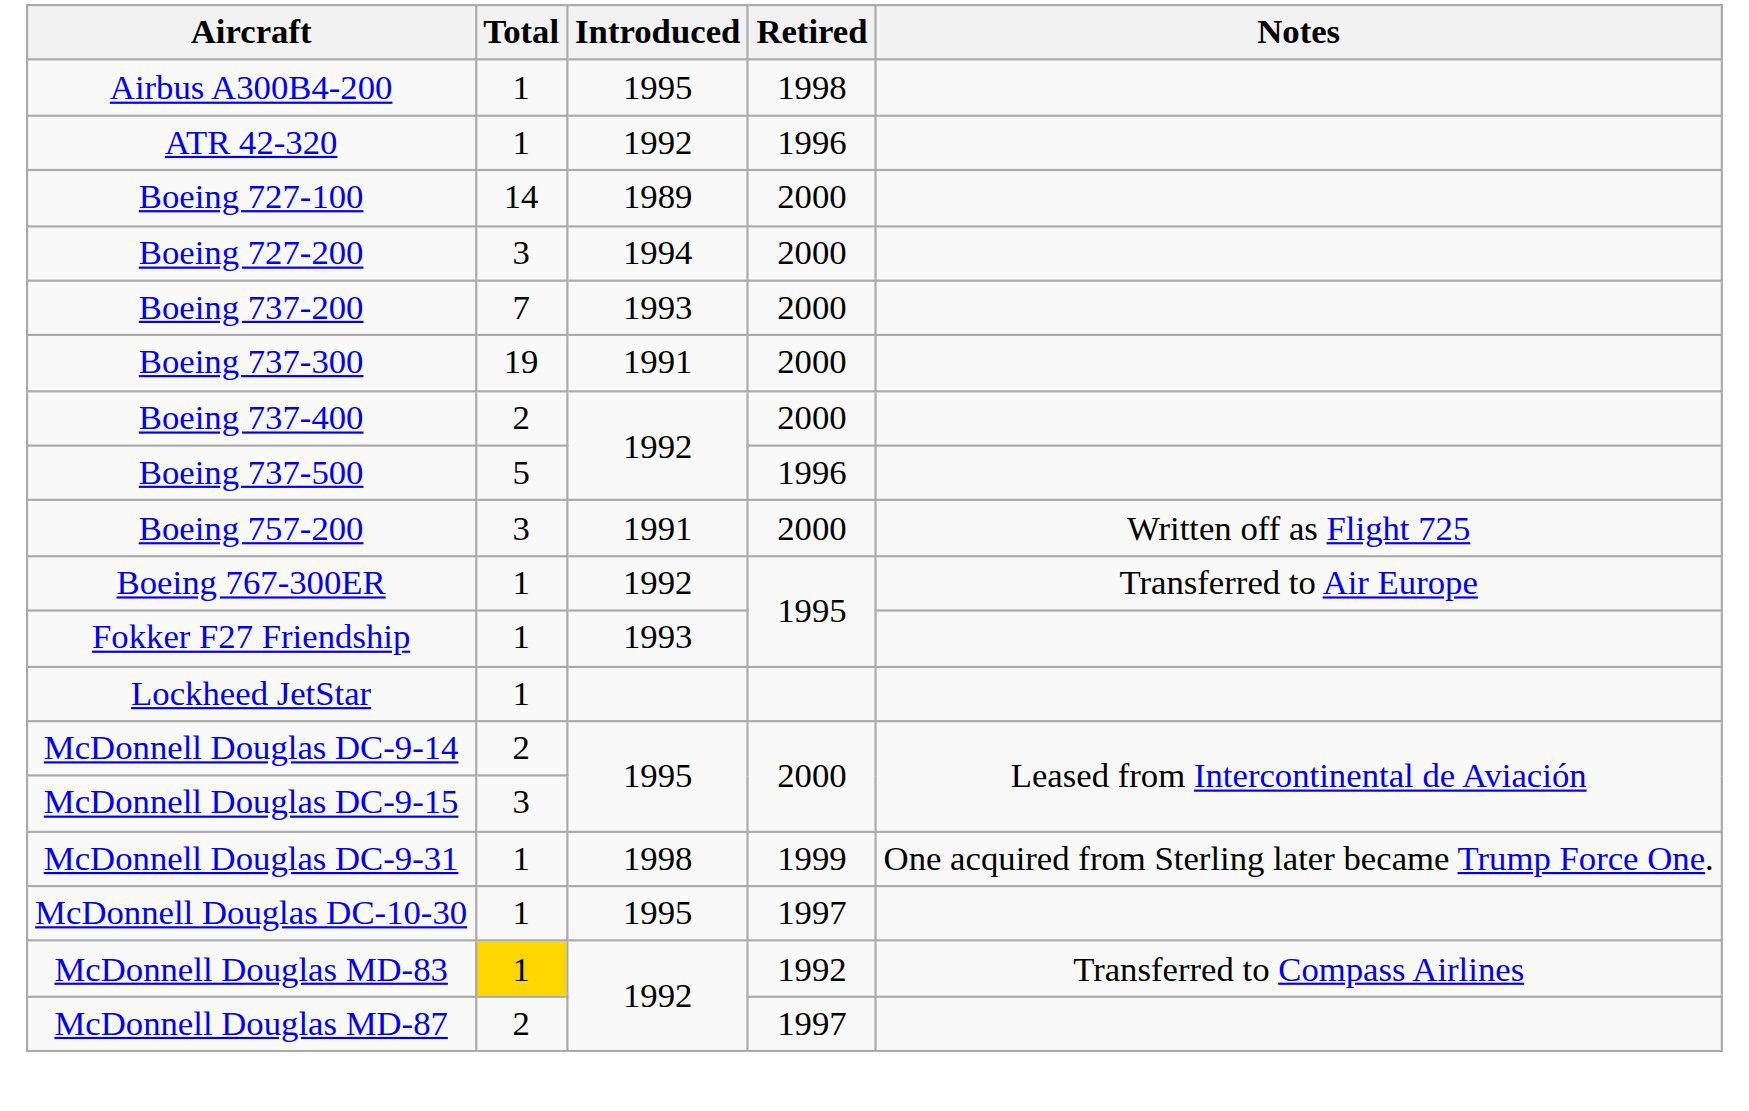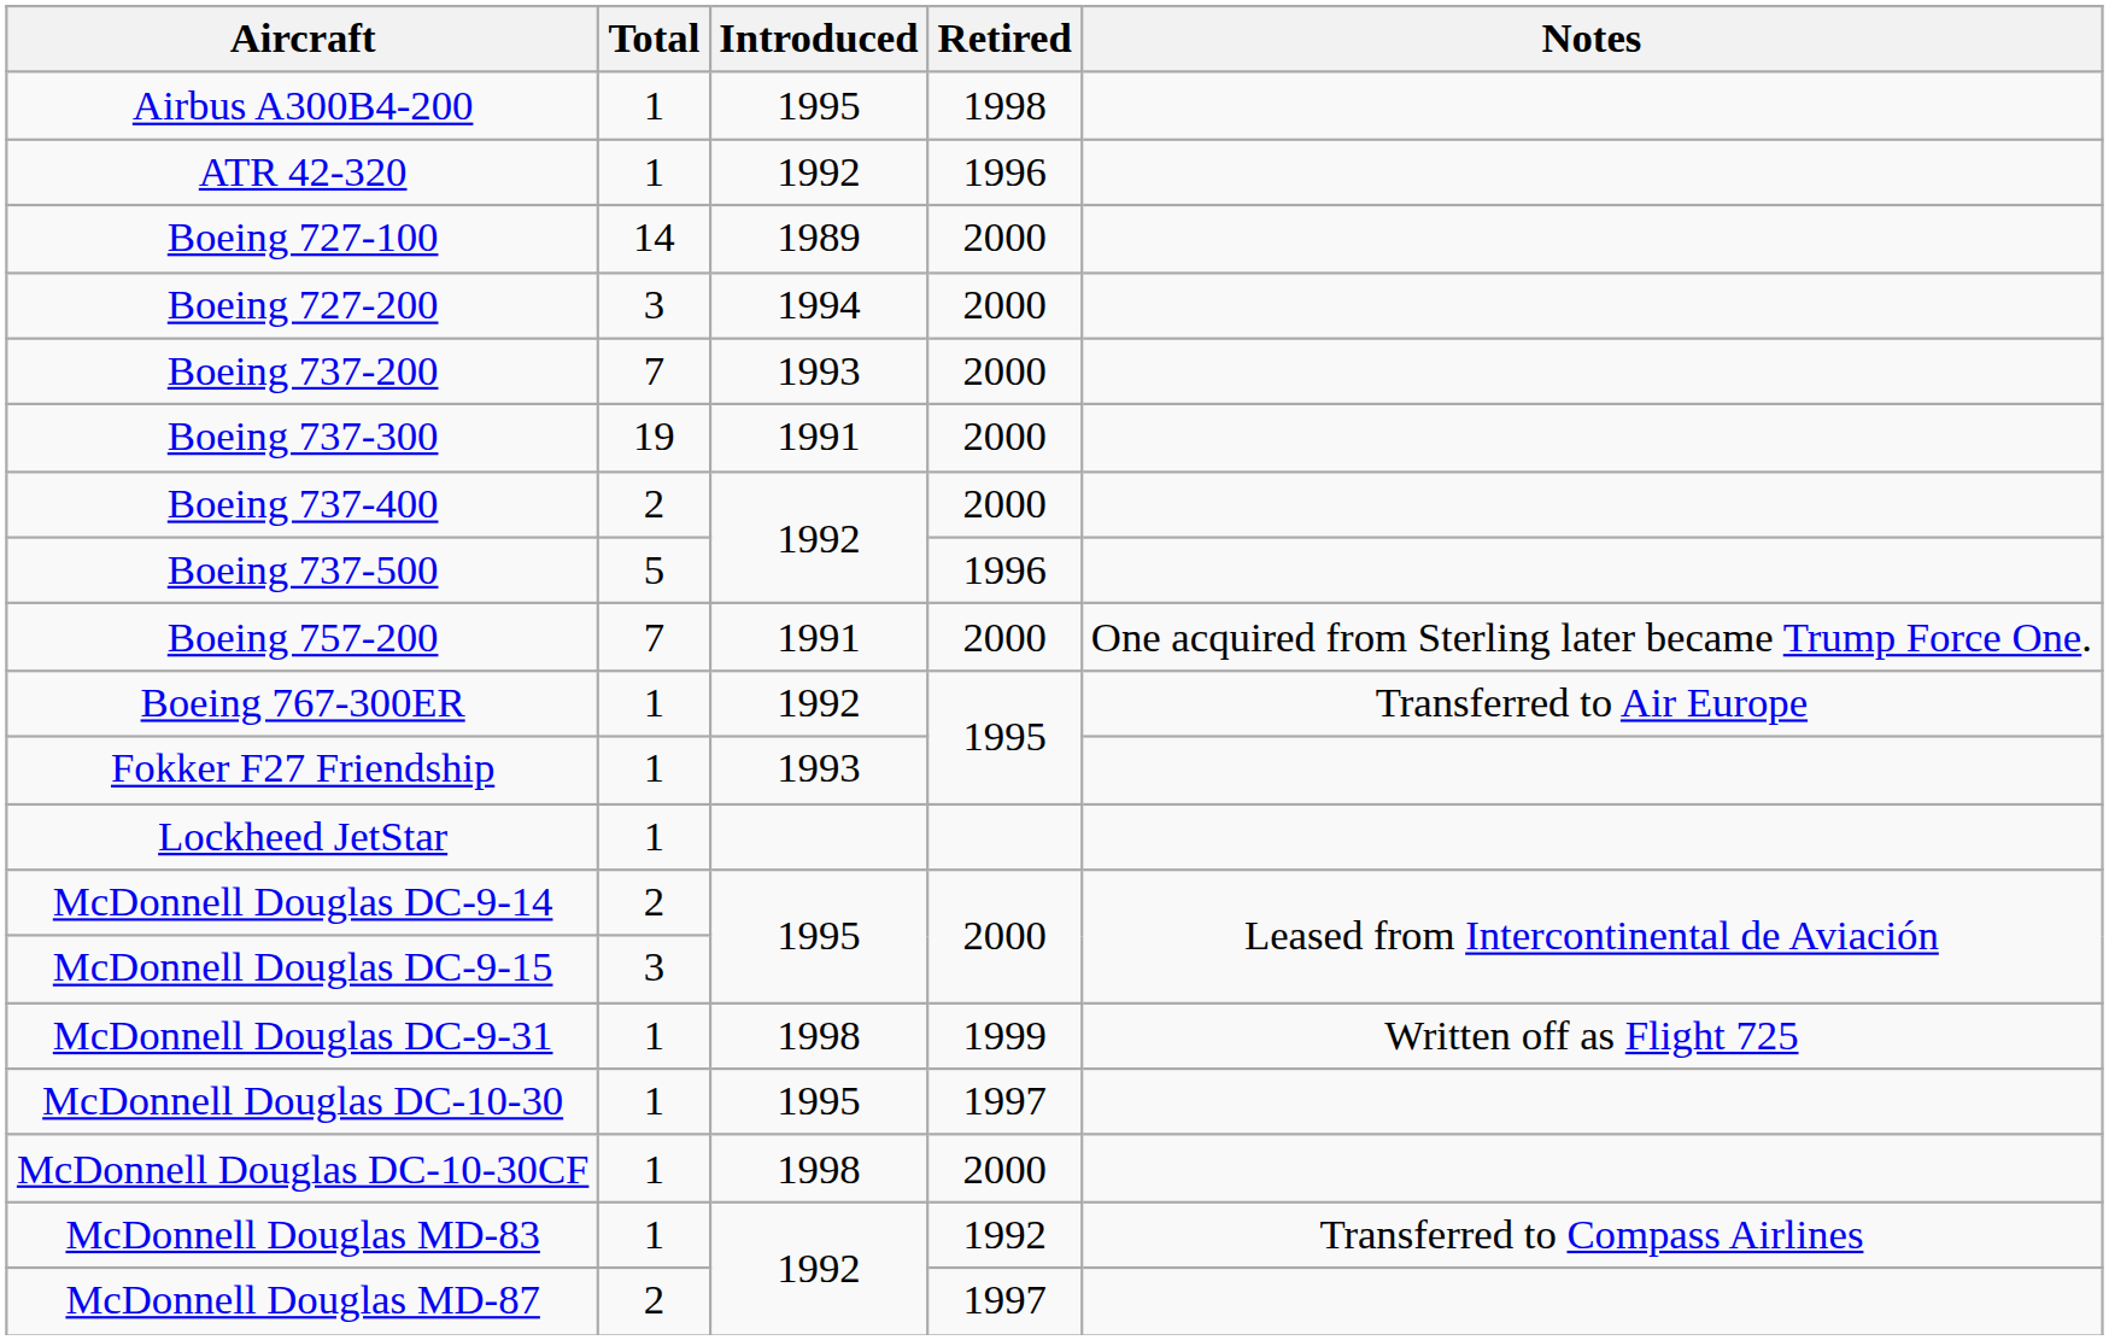 <table class="wikitable" style="margin:0.5em auto; text-align:center">
 <tr>
 <th>Aircraft</th>
 <th>Total</th>
 <th>Introduced</th>
 <th>Retired</th>
 <th>Notes</th>
 </tr>
 <tr>
 <td><a href='#'>Airbus A300B4-200</a></td>
 <td>1</td>
 <td>1995</td>
 <td>1998</td>
 <td></td>
 </tr>
 <tr>
 <td><a href='#'>ATR 42-320</a></td>
 <td>1</td>
 <td>1992</td>
 <td>1996</td>
 <td></td>
 </tr>
 <tr>
 <td><a href='#'>Boeing 727-100</a></td>
 <td>14</td>
 <td>1989</td>
 <td>2000</td>
 <td></td>
 </tr>
 <tr>
 <td><a href='#'>Boeing 727-200</a></td>
 <td>3</td>
 <td>1994</td>
 <td>2000</td>
 <td></td>
 </tr>
 <tr>
 <td><a href='#'>Boeing 737-200</a></td>
 <td>7</td>
 <td>1993</td>
 <td>2000</td>
 <td></td>
 </tr>
 <tr>
 <td><a href='#'>Boeing 737-300</a></td>
 <td>19</td>
 <td>1991</td>
 <td>2000</td>
 <td></td>
 </tr>
 <tr>
 <td><a href='#'>Boeing 737-400</a></td>
 <td>2</td>
 <td rowspan=2>1992</td>
 <td>2000</td>
 <td></td>
 </tr>
 <tr>
 <td><a href='#'>Boeing 737-500</a></td>
 <td>5</td>
 <td>1996</td>
 <td></td>
 </tr>
 <tr>
 <td><a href='#'>Boeing 757-200</a></td>
-<td>3</td>
+<td>7</td>
 <td>1991</td>
 <td>2000</td>
-<td>Written off as <a href='#'>Flight 725</a></td>
+<td>One acquired from Sterling later became <a href='#'>Trump Force One</a>.</td>
 </tr>
 <tr>
 <td><a href='#'>Boeing 767-300ER</a></td>
 <td>1</td>
 <td>1992</td>
 <td rowspan=2>1995</td>
 <td>Transferred to <a href='#'>Air Europe</a></td>
 </tr>
 <tr>
 <td><a href='#'>Fokker F27 Friendship</a></td>
 <td>1</td>
 <td>1993</td>
 <td></td>
 </tr>
 <tr>
 <td><a href='#'>Lockheed JetStar</a></td>
 <td>1</td>
 <td></td>
 <td></td>
 <td></td>
 </tr>
 <tr>
 <td><a href='#'>McDonnell Douglas DC-9-14</a></td>
 <td>2</td>
 <td rowspan=2>1995</td>
 <td rowspan=2>2000</td>
 <td rowspan=2>Leased from <a href='#'>Intercontinental de Aviación</a></td>
 </tr>
 <tr>
 <td><a href='#'>McDonnell Douglas DC-9-15</a></td>
 <td>3</td>
 </tr>
 <tr>
 <td><a href='#'>McDonnell Douglas DC-9-31</a></td>
 <td>1</td>
 <td>1998</td>
 <td>1999</td>
-<td>One acquired from Sterling later became <a href='#'>Trump Force One</a>.</td>
+<td>Written off as <a href='#'>Flight 725</a></td>
 </tr>
 <tr>
 <td><a href='#'>McDonnell Douglas DC-10-30</a></td>
 <td>1</td>
 <td>1995</td>
 <td>1997</td>
 <td></td>
 </tr>
 <tr>
+<td><a href='#'>McDonnell Douglas DC-10-30CF</a></td>
+<td>1</td>
+<td>1998</td>
+<td>2000</td>
+<td></td>
+</tr>
+<tr>
 <td><a href='#'>McDonnell Douglas MD-83</a></td>
-<td style="background: gold;">1</td>
+<td>1</td>
 <td rowspan=2>1992</td>
 <td>1992</td>
 <td>Transferred to <a href='#'>Compass Airlines</a></td>
 </tr>
 <tr>
 <td><a href='#'>McDonnell Douglas MD-87</a></td>
 <td>2</td>
 <td>1997</td>
 <td></td>
 </tr>
 </table>
